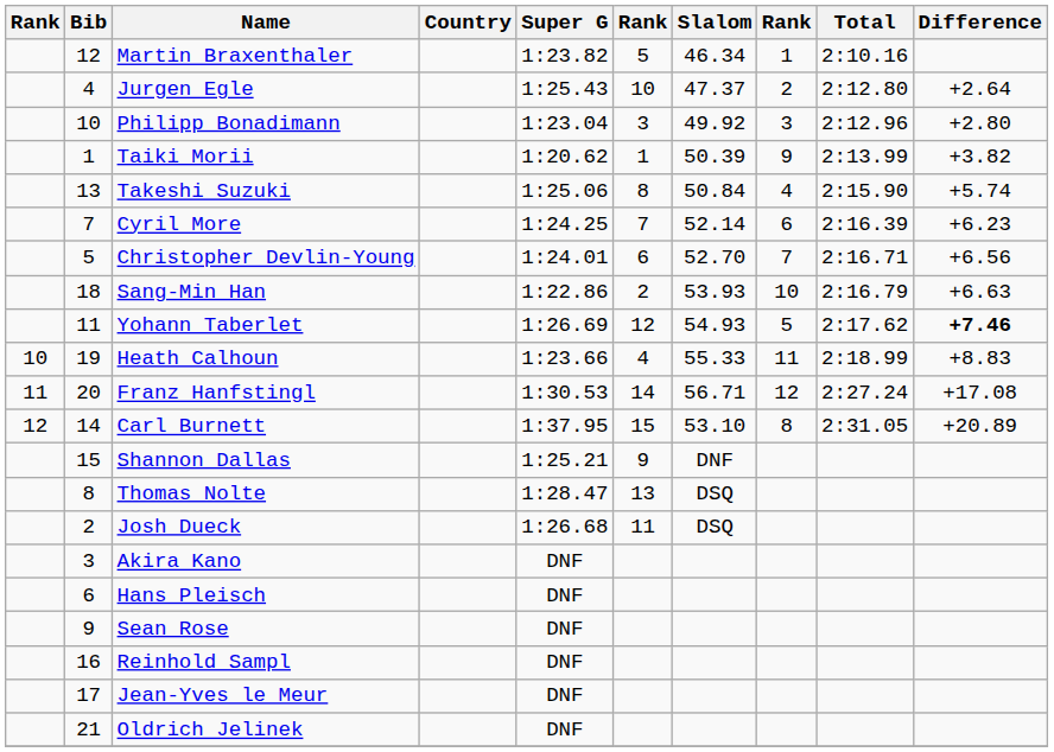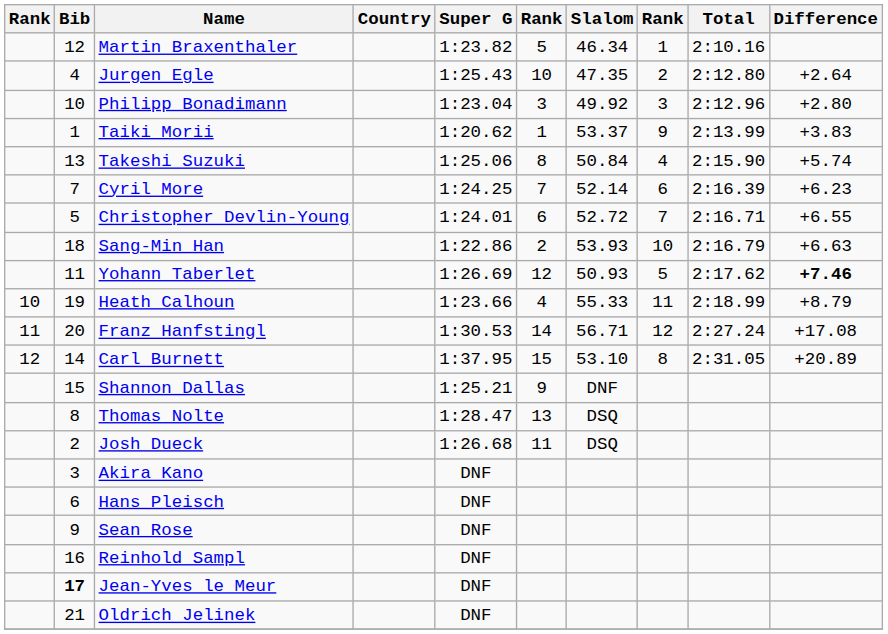 <table class="wikitable sortable" style="text-align:center">
 <tr>
 <th>Rank</th>
 <th>Bib</th>
 <th>Name</th>
 <th>Country</th>
 <th>Super G</th>
 <th>Rank</th>
 <th>Slalom</th>
 <th>Rank</th>
 <th>Total</th>
 <th>Difference</th>
 </tr>
 <tr>
 <td></td>
 <td>12</td>
 <td align=left><a href='#'>Martin Braxenthaler</a></td>
 <td align=left></td>
 <td>1:23.82</td>
 <td>5</td>
 <td>46.34</td>
 <td>1</td>
 <td>2:10.16</td>
 <td></td>
 </tr>
 <tr>
 <td></td>
 <td>4</td>
 <td align=left><a href='#'>Jurgen Egle</a></td>
 <td align=left></td>
 <td>1:25.43</td>
 <td>10</td>
-<td>47.37</td>
+<td>47.35</td>
 <td>2</td>
 <td>2:12.80</td>
 <td>+2.64</td>
 </tr>
 <tr>
 <td></td>
 <td>10</td>
 <td align=left><a href='#'>Philipp Bonadimann</a></td>
 <td align=left></td>
 <td>1:23.04</td>
 <td>3</td>
 <td>49.92</td>
 <td>3</td>
 <td>2:12.96</td>
 <td>+2.80</td>
 </tr>
 <tr>
 <td></td>
 <td>1</td>
 <td align=left><a href='#'>Taiki Morii</a></td>
 <td align=left></td>
 <td>1:20.62</td>
 <td>1</td>
-<td>50.39</td>
+<td>53.37</td>
 <td>9</td>
 <td>2:13.99</td>
-<td>+3.82</td>
+<td>+3.83</td>
 </tr>
 <tr>
 <td></td>
 <td>13</td>
 <td align=left><a href='#'>Takeshi Suzuki</a></td>
 <td align=left></td>
 <td>1:25.06</td>
 <td>8</td>
 <td>50.84</td>
 <td>4</td>
 <td>2:15.90</td>
 <td>+5.74</td>
 </tr>
 <tr>
 <td></td>
 <td>7</td>
 <td align=left><a href='#'>Cyril More</a></td>
 <td align=left></td>
 <td>1:24.25</td>
 <td>7</td>
 <td>52.14</td>
 <td>6</td>
 <td>2:16.39</td>
 <td>+6.23</td>
 </tr>
 <tr>
 <td></td>
 <td>5</td>
 <td align=left><a href='#'>Christopher Devlin-Young</a></td>
 <td align=left></td>
 <td>1:24.01</td>
 <td>6</td>
-<td>52.70</td>
+<td>52.72</td>
 <td>7</td>
 <td>2:16.71</td>
-<td>+6.56</td>
+<td>+6.55</td>
 </tr>
 <tr>
 <td></td>
 <td>18</td>
 <td align=left><a href='#'>Sang-Min Han</a></td>
 <td align=left></td>
 <td>1:22.86</td>
 <td>2</td>
 <td>53.93</td>
 <td>10</td>
 <td>2:16.79</td>
 <td>+6.63</td>
 </tr>
 <tr>
 <td></td>
 <td>11</td>
 <td align=left><a href='#'>Yohann Taberlet</a></td>
 <td align=left></td>
 <td>1:26.69</td>
 <td>12</td>
-<td>54.93</td>
+<td>50.93</td>
 <td>5</td>
 <td>2:17.62</td>
 <td><strong>+7.46</strong></td>
 </tr>
 <tr>
 <td>10</td>
 <td>19</td>
 <td align=left><a href='#'>Heath Calhoun</a></td>
 <td align=left></td>
 <td>1:23.66</td>
 <td>4</td>
 <td>55.33</td>
 <td>11</td>
 <td>2:18.99</td>
-<td>+8.83</td>
+<td>+8.79</td>
 </tr>
 <tr>
 <td>11</td>
 <td>20</td>
 <td align=left><a href='#'>Franz Hanfstingl</a></td>
 <td align=left></td>
 <td>1:30.53</td>
 <td>14</td>
 <td>56.71</td>
 <td>12</td>
 <td>2:27.24</td>
 <td>+17.08</td>
 </tr>
 <tr>
 <td>12</td>
 <td>14</td>
 <td align=left><a href='#'>Carl Burnett</a></td>
 <td align=left></td>
 <td>1:37.95</td>
 <td>15</td>
 <td>53.10</td>
 <td>8</td>
 <td>2:31.05</td>
 <td>+20.89</td>
 </tr>
 <tr>
 <td></td>
 <td>15</td>
 <td align=left><a href='#'>Shannon Dallas</a></td>
 <td align=left></td>
 <td>1:25.21</td>
 <td>9</td>
 <td>DNF</td>
 <td></td>
 <td></td>
 <td></td>
 </tr>
 <tr>
 <td></td>
 <td>8</td>
 <td align=left><a href='#'>Thomas Nolte</a></td>
 <td align=left></td>
 <td>1:28.47</td>
 <td>13</td>
 <td>DSQ</td>
 <td></td>
 <td></td>
 <td></td>
 </tr>
 <tr>
 <td></td>
 <td>2</td>
 <td align=left><a href='#'>Josh Dueck</a></td>
 <td align=left></td>
 <td>1:26.68</td>
 <td>11</td>
 <td>DSQ</td>
 <td></td>
 <td></td>
 <td></td>
 </tr>
 <tr>
 <td></td>
 <td>3</td>
 <td align=left><a href='#'>Akira Kano</a></td>
 <td align=left></td>
 <td>DNF</td>
 <td></td>
 <td></td>
 <td></td>
 <td></td>
 <td></td>
 </tr>
 <tr>
 <td></td>
 <td>6</td>
 <td align=left><a href='#'>Hans Pleisch</a></td>
 <td align=left></td>
 <td>DNF</td>
 <td></td>
 <td></td>
 <td></td>
 <td></td>
 <td></td>
 </tr>
 <tr>
 <td></td>
 <td>9</td>
 <td align=left><a href='#'>Sean Rose</a></td>
 <td align=left></td>
 <td>DNF</td>
 <td></td>
 <td></td>
 <td></td>
 <td></td>
 <td></td>
 </tr>
 <tr>
 <td></td>
 <td>16</td>
 <td align=left><a href='#'>Reinhold Sampl</a></td>
 <td align=left></td>
 <td>DNF</td>
 <td></td>
 <td></td>
 <td></td>
 <td></td>
 <td></td>
 </tr>
 <tr>
 <td></td>
-<td>17</td>
+<td><strong>17</strong></td>
 <td align=left><a href='#'>Jean-Yves le Meur</a></td>
 <td align=left></td>
 <td>DNF</td>
 <td></td>
 <td></td>
 <td></td>
 <td></td>
 <td></td>
 </tr>
 <tr>
 <td></td>
 <td>21</td>
 <td align=left><a href='#'>Oldrich Jelinek</a></td>
 <td align=left></td>
 <td>DNF</td>
 <td></td>
 <td></td>
 <td></td>
 <td></td>
 <td></td>
 </tr>
 <tr>
 </tr>
 </table>
